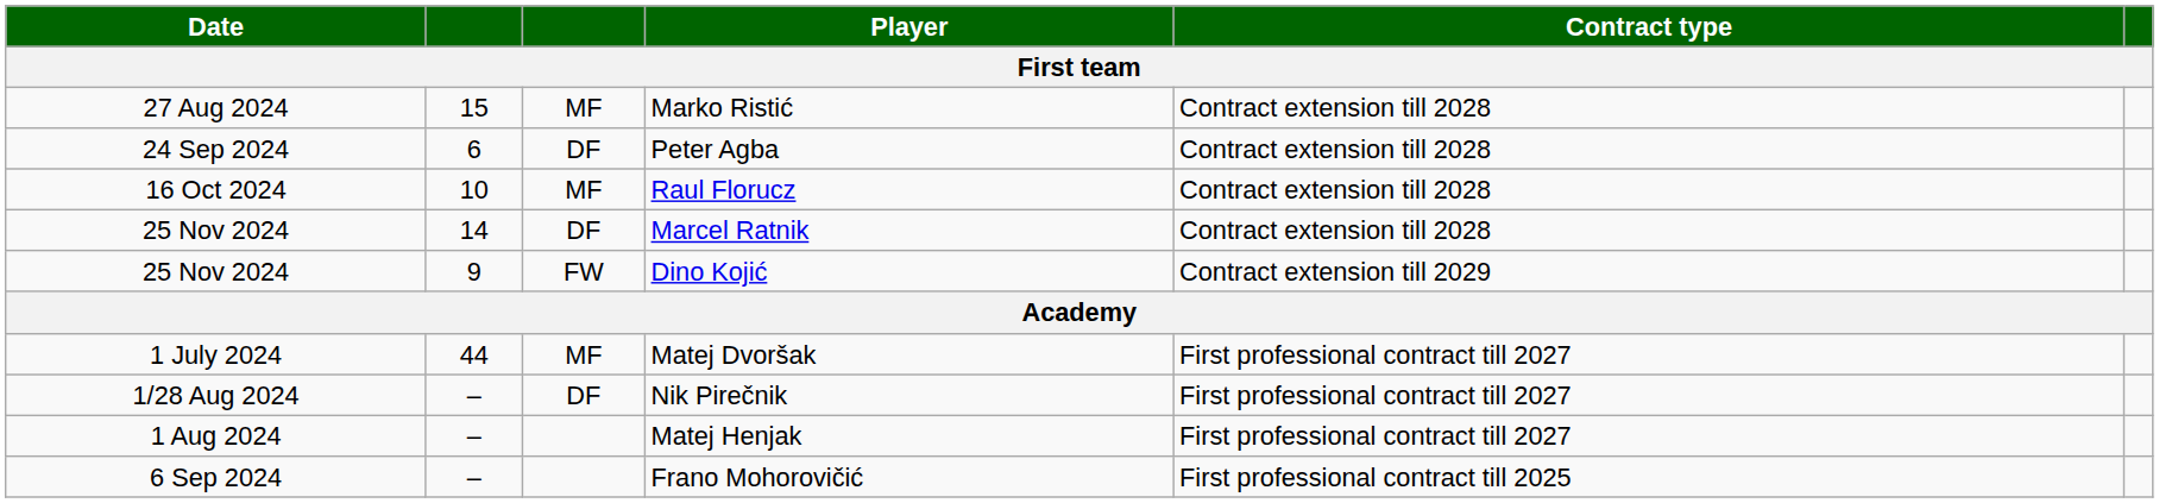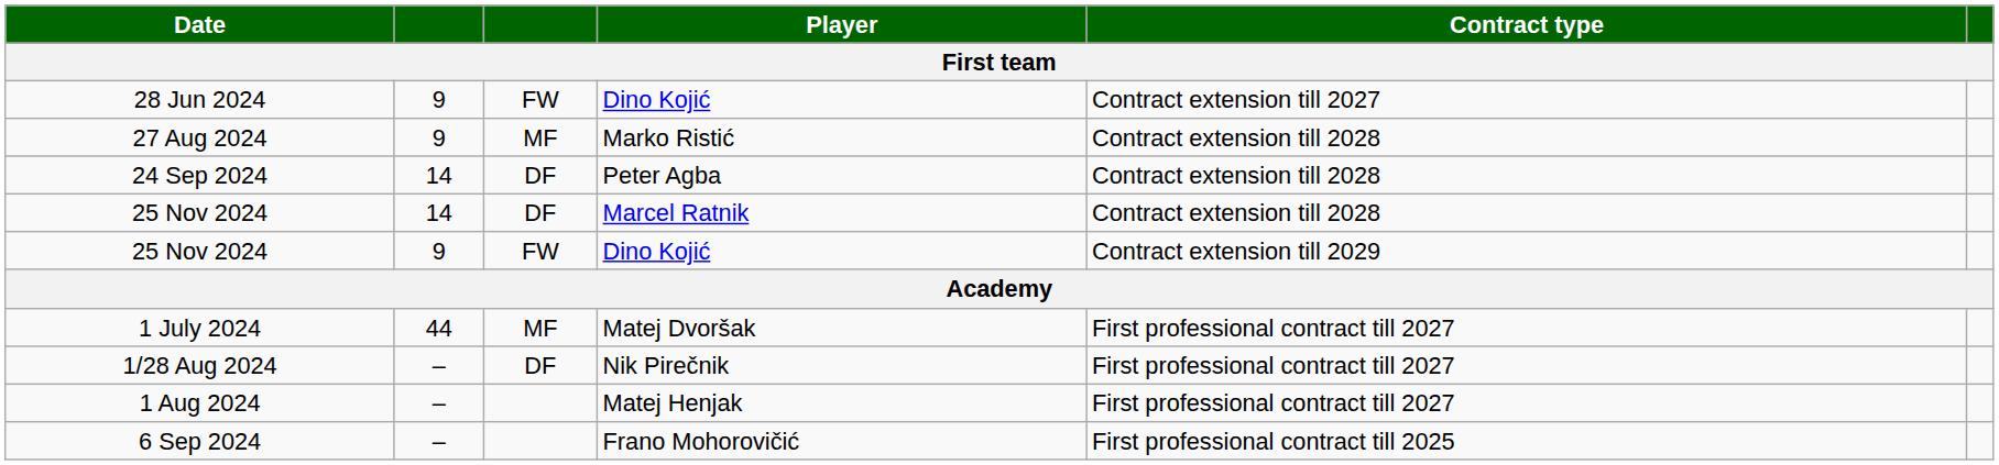 <table class="wikitable sortable" style="text-align:center; font-size:95%; width:100%;">
 <tr>
 <th style="background-color:darkgreen; color:#ffffff;">Date</th>
 <th style="background-color:darkgreen; color:#ffffff;"></th>
 <th style="background-color:darkgreen; color:#ffffff;"></th>
 <th style="background-color:darkgreen; color:#ffffff;">Player</th>
 <th style="background-color:darkgreen; color:#ffffff;">Contract type</th>
 <th style="background-color:darkgreen; color:#ffffff;" class="unsortable"></th>
 </tr>
 <tr>
 <th colspan="6">First team</th>
 </tr>
 <tr>
+<td>28 Jun 2024</td>
+<td>9</td>
+<td>FW</td>
+<td style="text-align:left;" data-sort-value="Kojić"> <a href='#'>Dino Kojić</a></td>
+<td style="text-align:left;">Contract extension till 2027</td>
+<td></td>
+</tr>
+<tr>
 <td>27 Aug 2024</td>
-<td>15</td>
+<td>9</td>
 <td>MF</td>
 <td style="text-align:left;" data-sort-value="Ristić"> Marko Ristić</td>
 <td style="text-align:left;">Contract extension till 2028</td>
 <td></td>
 </tr>
 <tr>
 <td>24 Sep 2024</td>
-<td>6</td>
+<td>14</td>
 <td>DF</td>
 <td style="text-align:left;" data-sort-value="Agba"> Peter Agba</td>
-<td style="text-align:left;">Contract extension till 2028</td>
-<td></td>
-</tr>
-<tr>
-<td>16 Oct 2024</td>
-<td>10</td>
-<td>MF</td>
-<td style="text-align:left;" data-sort-value="Florucz"> <a href='#'>Raul Florucz</a></td>
 <td style="text-align:left;">Contract extension till 2028</td>
 <td></td>
 </tr>
 <tr>
 <td>25 Nov 2024</td>
 <td>14</td>
 <td>DF</td>
 <td style="text-align:left;" data-sort-value="Ratnik"> <a href='#'>Marcel Ratnik</a></td>
 <td style="text-align:left;">Contract extension till 2028</td>
 <td></td>
 </tr>
 <tr>
 <td>25 Nov 2024</td>
 <td>9</td>
 <td>FW</td>
 <td style="text-align:left;" data-sort-value="Kojić"> <a href='#'>Dino Kojić</a></td>
 <td style="text-align:left;">Contract extension till 2029</td>
 <td></td>
 </tr>
 <tr>
 <th colspan="6">Academy</th>
 </tr>
 <tr>
 <td>1 July 2024</td>
 <td>44</td>
 <td>MF</td>
 <td style="text-align:left;" data-sort-value="Dvoršak"> Matej Dvoršak</td>
 <td style="text-align:left;">First professional contract till 2027</td>
 <td></td>
 </tr>
 <tr>
 <td>1/28 Aug 2024</td>
 <td>–</td>
 <td>DF</td>
 <td style="text-align:left;" data-sort-value="Pirečnik"> Nik Pirečnik</td>
 <td style="text-align:left;">First professional contract till 2027</td>
 <td></td>
 </tr>
 <tr>
 <td>1 Aug 2024</td>
 <td>–</td>
 <td></td>
 <td style="text-align:left;" data-sort-value="Henjak"> Matej Henjak</td>
 <td style="text-align:left;">First professional contract till 2027</td>
 <td></td>
 </tr>
 <tr>
 <td>6 Sep 2024</td>
 <td>–</td>
 <td></td>
 <td style="text-align:left;" data-sort-value="Mohorovičić"> Frano Mohorovičić</td>
 <td style="text-align:left;">First professional contract till 2025</td>
 <td></td>
 </tr>
 </table>
